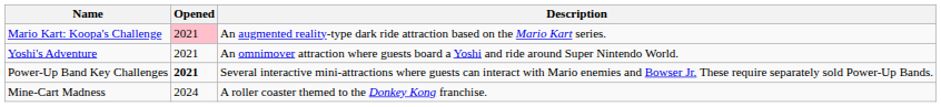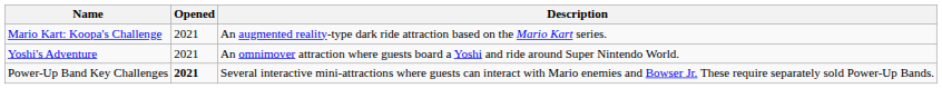 <table class="wikitable">
 <tr>
 <th>Name</th>
 <th>Opened</th>
 <th>Description</th>
 </tr>
 <tr>
 <td><a href='#'>Mario Kart: Koopa's Challenge</a></td>
-<td style="background: pink;">2021</td>
+<td>2021</td>
 <td>An <a href='#'>augmented reality</a>-type dark ride attraction based on the <em><a href='#'>Mario Kart</a></em> series.</td>
 </tr>
 <tr>
 <td><a href='#'>Yoshi's Adventure</a></td>
 <td>2021</td>
 <td>An <a href='#'>omnimover</a> attraction where guests board a <a href='#'>Yoshi</a> and ride around Super Nintendo World.</td>
 </tr>
 <tr>
 <td>Power-Up Band Key Challenges</td>
 <td><strong>2021</strong></td>
 <td>Several interactive mini-attractions where guests can interact with Mario enemies and <a href='#'>Bowser Jr.</a> These require separately sold Power-Up Bands.</td>
 </tr>
-<tr>
-<td>Mine-Cart Madness</td>
-<td>2024</td>
-<td>A roller coaster themed to the <em><a href='#'>Donkey Kong</a></em> franchise.</td>
-</tr>
 </table>
